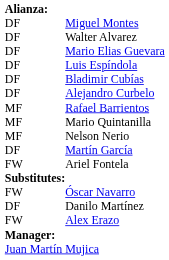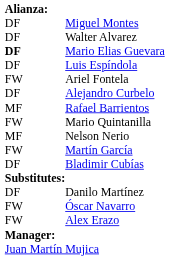 <table style="font-size: 90%" cellspacing="0" cellpadding="0" align=right>
 <tr>
 <td colspan="4"><strong>Alianza:</strong></td>
 </tr>
 <tr>
 <th width="25"></th>
 <th width="25"></th>
 </tr>
 <tr>
 <td>DF</td>
 <td></td>
 <td> <a href='#'>Miguel Montes</a></td>
 </tr>
 <tr>
 <td>DF</td>
 <td></td>
 <td> Walter Alvarez </td>
 </tr>
 <tr>
-<td>DF</td>
+<td><strong>DF</strong></td>
 <td></td>
 <td>  <a href='#'>Mario Elias Guevara</a></td>
 </tr>
 <tr>
 <td>DF</td>
 <td></td>
 <td>  <a href='#'>Luis Espíndola</a></td>
 </tr>
 <tr>
-<td>DF</td>
+<td>FW</td>
 <td></td>
-<td>  <a href='#'>Bladimir Cubías</a></td>
+<td>  Ariel Fontela  </td>
 <td></td>
 <td></td>
 </tr>
 <tr>
 <td>DF</td>
 <td></td>
 <td>  <a href='#'>Alejandro Curbelo</a></td>
 </tr>
 <tr>
 <td>MF</td>
 <td></td>
 <td>  <a href='#'>Rafael Barrientos</a></td>
 </tr>
 <tr>
-<td>MF</td>
+<td>FW</td>
 <td></td>
 <td> Mario Quintanilla  </td>
 <td></td>
 <td></td>
 </tr>
 <tr>
 <td>MF</td>
 <td></td>
 <td>  Nelson Nerio</td>
 </tr>
 <tr>
-<td>DF</td>
+<td>FW</td>
 <td></td>
 <td>  <a href='#'>Martín García</a></td>
 </tr>
 <tr>
-<td>FW</td>
+<td>DF</td>
 <td></td>
-<td>  Ariel Fontela  </td>
+<td>  <a href='#'>Bladimir Cubías</a></td>
 <td></td>
 <td></td>
 </tr>
 <tr>
 <td colspan=2><strong>Substitutes:</strong></td>
 </tr>
 <tr>
-<td>FW</td>
+<td>DF</td>
 <td></td>
-<td> <a href='#'>Óscar Navarro</a></td>
+<td>  Danilo Martínez</td>
 <td></td>
 <td></td>
 </tr>
 <tr>
-<td>DF</td>
+<td>FW</td>
 <td></td>
-<td>  Danilo Martínez</td>
+<td> <a href='#'>Óscar Navarro</a></td>
 <td></td>
 <td></td>
 </tr>
 <tr>
 <td>FW</td>
 <td></td>
 <td>  <a href='#'>Alex Erazo</a></td>
 <td></td>
 <td></td>
 </tr>
 <tr>
 <td colspan=3><strong>Manager:</strong></td>
 </tr>
 <tr>
 <td colspan=4> <a href='#'>Juan Martín Mujica</a></td>
 </tr>
 </table>
